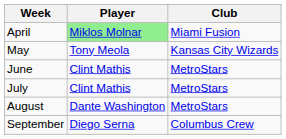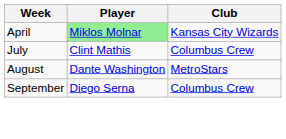 <table class="wikitable">
 <tr>
 <th>Week</th>
 <th>Player</th>
 <th>Club</th>
 </tr>
 <tr>
 <td>April</td>
 <td style="background: lightgreen;"> <a href='#'>Miklos Molnar</a></td>
-<td><a href='#'>Miami Fusion</a></td>
-</tr>
-<tr>
-<td>May</td>
-<td> <a href='#'>Tony Meola</a></td>
 <td><a href='#'>Kansas City Wizards</a></td>
-</tr>
-<tr>
-<td>June</td>
-<td> <a href='#'>Clint Mathis</a></td>
-<td><a href='#'>MetroStars</a></td>
 </tr>
 <tr>
 <td>July</td>
 <td> <a href='#'>Clint Mathis</a></td>
-<td><a href='#'>MetroStars</a></td>
+<td><a href='#'>Columbus Crew</a></td>
 </tr>
 <tr>
 <td>August</td>
 <td> <a href='#'>Dante Washington</a></td>
 <td><a href='#'>MetroStars</a></td>
 </tr>
 <tr>
 <td>September</td>
 <td> <a href='#'>Diego Serna</a></td>
 <td><a href='#'>Columbus Crew</a></td>
 </tr>
 </table>
